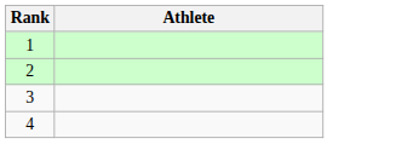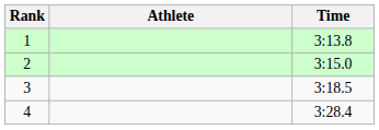 <table class=wikitable style="text-align:center">
 <tr>
 <th width=40>Rank</th>
 <th width=250>Athlete</th>
+<th width=80>Time</th>
 </tr>
 <tr bgcolor="ccffcc">
 <td>1</td>
 <td align=left></td>
+<td>3:13.8</td>
 </tr>
 <tr bgcolor="ccffcc">
 <td>2</td>
 <td align=left></td>
+<td>3:15.0</td>
 </tr>
 <tr>
 <td>3</td>
 <td align=left></td>
+<td>3:18.5</td>
 </tr>
 <tr>
 <td>4</td>
 <td align=left></td>
+<td>3:28.4</td>
 </tr>
 </table>
